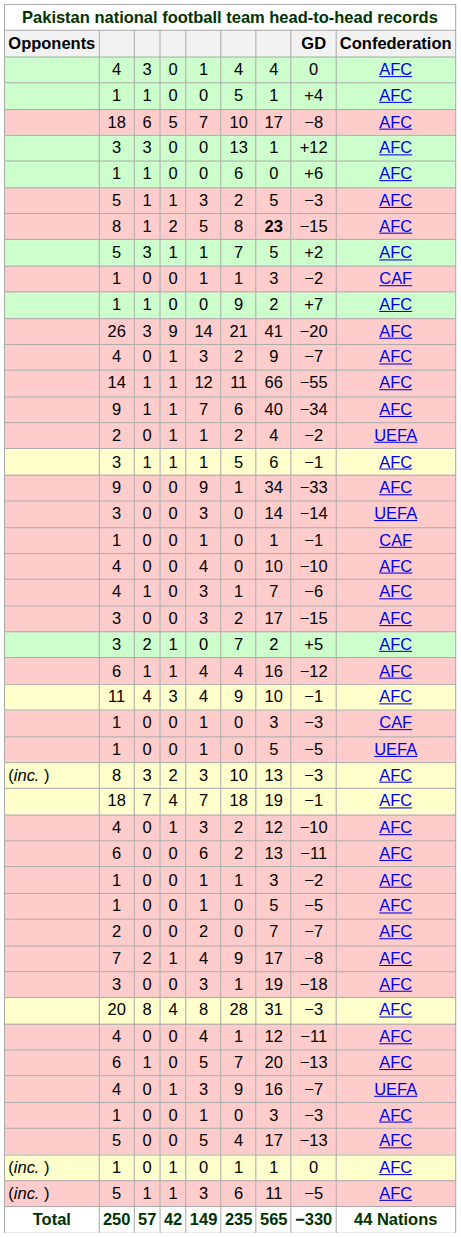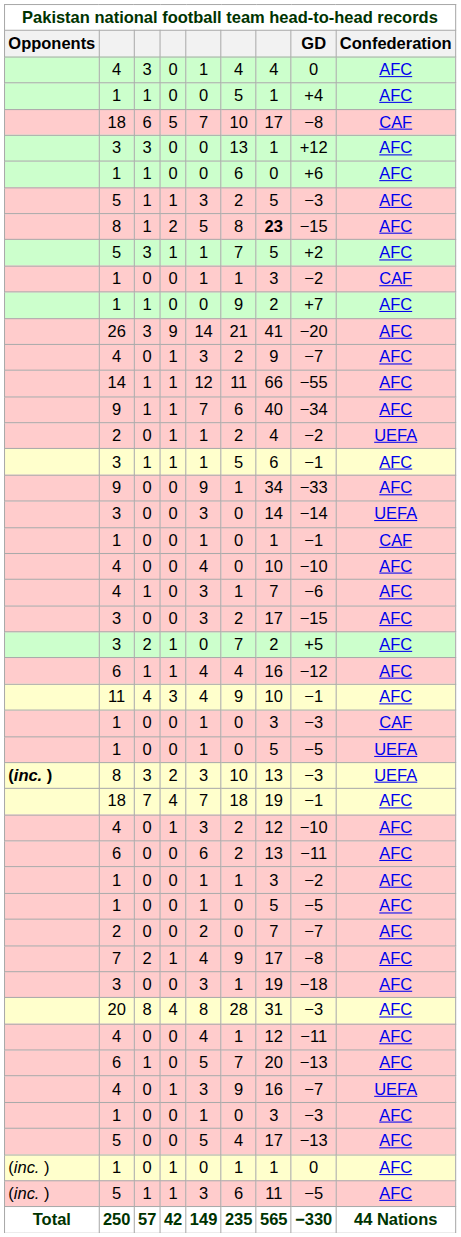 <table class="wikitable sortable" style="text-align:center">
 <tr>
 <th colspan="12" style="background:#FFFFFF; color:#003300;">Pakistan national football team head-to-head records</th>
 </tr>
 <tr>
 <th align="center">Opponents</th>
 <th></th>
 <th></th>
 <th></th>
 <th></th>
 <th></th>
 <th></th>
 <th>GD</th>
 <th>Confederation</th>
 </tr>
 <tr bgcolor="CCFFCC">
 <td align="left"></td>
 <td>4</td>
 <td>3</td>
 <td>0</td>
 <td>1</td>
 <td>4</td>
 <td>4</td>
 <td>0</td>
 <td><a href='#'>AFC</a></td>
 </tr>
 <tr bgcolor="CCFFCC">
 <td align="left"></td>
 <td>1</td>
 <td>1</td>
 <td>0</td>
 <td>0</td>
 <td>5</td>
 <td>1</td>
 <td>+4</td>
 <td><a href='#'>AFC</a></td>
 </tr>
 <tr bgcolor="FFCCCC">
 <td align="left"></td>
 <td>18</td>
 <td>6</td>
 <td>5</td>
 <td>7</td>
 <td>10</td>
 <td>17</td>
 <td>−8</td>
-<td><a href='#'>AFC</a></td>
+<td><a href='#'>CAF</a></td>
 </tr>
 <tr bgcolor="CCFFCC">
 <td align="left"></td>
 <td>3</td>
 <td>3</td>
 <td>0</td>
 <td>0</td>
 <td>13</td>
 <td>1</td>
 <td>+12</td>
 <td><a href='#'>AFC</a></td>
 </tr>
 <tr bgcolor="CCFFCC">
 <td align="left"></td>
 <td>1</td>
 <td>1</td>
 <td>0</td>
 <td>0</td>
 <td>6</td>
 <td>0</td>
 <td>+6</td>
 <td><a href='#'>AFC</a></td>
 </tr>
 <tr bgcolor="FFCCCC">
 <td align="left"></td>
 <td>5</td>
 <td>1</td>
 <td>1</td>
 <td>3</td>
 <td>2</td>
 <td>5</td>
 <td>−3</td>
 <td><a href='#'>AFC</a></td>
 </tr>
 <tr bgcolor="FFCCCC">
 <td align="left"></td>
 <td>8</td>
 <td>1</td>
 <td>2</td>
 <td>5</td>
 <td>8</td>
 <td><strong>23</strong></td>
 <td>−15</td>
 <td><a href='#'>AFC</a></td>
 </tr>
 <tr bgcolor="CCFFCC">
 <td align="left"></td>
 <td>5</td>
 <td>3</td>
 <td>1</td>
 <td>1</td>
 <td>7</td>
 <td>5</td>
 <td>+2</td>
 <td><a href='#'>AFC</a></td>
 </tr>
 <tr bgcolor="FFCCCC">
 <td align="left"></td>
 <td>1</td>
 <td>0</td>
 <td>0</td>
 <td>1</td>
 <td>1</td>
 <td>3</td>
 <td>−2</td>
 <td><a href='#'>CAF</a></td>
 </tr>
 <tr bgcolor="CCFFCC">
 <td align="left"></td>
 <td>1</td>
 <td>1</td>
 <td>0</td>
 <td>0</td>
 <td>9</td>
 <td>2</td>
 <td>+7</td>
 <td><a href='#'>AFC</a></td>
 </tr>
 <tr bgcolor="FFCCCC">
 <td align="left"></td>
 <td>26</td>
 <td>3</td>
 <td>9</td>
 <td>14</td>
 <td>21</td>
 <td>41</td>
 <td>−20</td>
 <td><a href='#'>AFC</a></td>
 </tr>
 <tr bgcolor="FFCCCC">
 <td align="left"></td>
 <td>4</td>
 <td>0</td>
 <td>1</td>
 <td>3</td>
 <td>2</td>
 <td>9</td>
 <td>−7</td>
 <td><a href='#'>AFC</a></td>
 </tr>
 <tr bgcolor="FFCCCC">
 <td align="left"></td>
 <td>14</td>
 <td>1</td>
 <td>1</td>
 <td>12</td>
 <td>11</td>
 <td>66</td>
 <td>−55</td>
 <td><a href='#'>AFC</a></td>
 </tr>
 <tr bgcolor="FFCCCC">
 <td align="left"></td>
 <td>9</td>
 <td>1</td>
 <td>1</td>
 <td>7</td>
 <td>6</td>
 <td>40</td>
 <td>−34</td>
 <td><a href='#'>AFC</a></td>
 </tr>
 <tr bgcolor="FFCCCC">
 <td align="left"></td>
 <td>2</td>
 <td>0</td>
 <td>1</td>
 <td>1</td>
 <td>2</td>
 <td>4</td>
 <td>−2</td>
 <td><a href='#'>UEFA</a></td>
 </tr>
 <tr bgcolor="FFFFCC">
 <td align="left"></td>
 <td>3</td>
 <td>1</td>
 <td>1</td>
 <td>1</td>
 <td>5</td>
 <td>6</td>
 <td>−1</td>
 <td><a href='#'>AFC</a></td>
 </tr>
 <tr bgcolor="FFCCCC">
 <td align="left"></td>
 <td>9</td>
 <td>0</td>
 <td>0</td>
 <td>9</td>
 <td>1</td>
 <td>34</td>
 <td>−33</td>
 <td><a href='#'>AFC</a></td>
 </tr>
 <tr bgcolor="FFCCCC">
 <td align="left"></td>
 <td>3</td>
 <td>0</td>
 <td>0</td>
 <td>3</td>
 <td>0</td>
 <td>14</td>
 <td>−14</td>
 <td><a href='#'>UEFA</a></td>
 </tr>
 <tr bgcolor="FFCCCC">
 <td align="left"></td>
 <td>1</td>
 <td>0</td>
 <td>0</td>
 <td>1</td>
 <td>0</td>
 <td>1</td>
 <td>−1</td>
 <td><a href='#'>CAF</a></td>
 </tr>
 <tr bgcolor="FFCCCC">
 <td align="left"></td>
 <td>4</td>
 <td>0</td>
 <td>0</td>
 <td>4</td>
 <td>0</td>
 <td>10</td>
 <td>−10</td>
 <td><a href='#'>AFC</a></td>
 </tr>
 <tr bgcolor="FFCCCC">
 <td align="left"></td>
 <td>4</td>
 <td>1</td>
 <td>0</td>
 <td>3</td>
 <td>1</td>
 <td>7</td>
 <td>−6</td>
 <td><a href='#'>AFC</a></td>
 </tr>
 <tr bgcolor="FFCCCC">
 <td align="left"></td>
 <td>3</td>
 <td>0</td>
 <td>0</td>
 <td>3</td>
 <td>2</td>
 <td>17</td>
 <td>−15</td>
 <td><a href='#'>AFC</a></td>
 </tr>
 <tr bgcolor="CCFFCC">
 <td align="left"></td>
 <td>3</td>
 <td>2</td>
 <td>1</td>
 <td>0</td>
 <td>7</td>
 <td>2</td>
 <td>+5</td>
 <td><a href='#'>AFC</a></td>
 </tr>
 <tr bgcolor="FFCCCC">
 <td align="left"></td>
 <td>6</td>
 <td>1</td>
 <td>1</td>
 <td>4</td>
 <td>4</td>
 <td>16</td>
 <td>−12</td>
 <td><a href='#'>AFC</a></td>
 </tr>
 <tr bgcolor="FFFFCC">
 <td align="left"></td>
 <td>11</td>
 <td>4</td>
 <td>3</td>
 <td>4</td>
 <td>9</td>
 <td>10</td>
 <td>−1</td>
 <td><a href='#'>AFC</a></td>
 </tr>
 <tr bgcolor="FFCCCC">
 <td align="left"></td>
 <td>1</td>
 <td>0</td>
 <td>0</td>
 <td>1</td>
 <td>0</td>
 <td>3</td>
 <td>−3</td>
 <td><a href='#'>CAF</a></td>
 </tr>
 <tr bgcolor="FFCCCC">
 <td align="left"></td>
 <td>1</td>
 <td>0</td>
 <td>0</td>
 <td>1</td>
 <td>0</td>
 <td>5</td>
 <td>−5</td>
 <td><a href='#'>UEFA</a></td>
 </tr>
 <tr bgcolor="FFFFCC">
-<td align="left"> (<em>inc. </em>)</td>
+<td align="left"><strong> (<em>inc. </em>)</strong></td>
 <td>8</td>
 <td>3</td>
 <td>2</td>
 <td>3</td>
 <td>10</td>
 <td>13</td>
 <td>−3</td>
-<td><a href='#'>AFC</a></td>
+<td><a href='#'>UEFA</a></td>
 </tr>
 <tr bgcolor="FFFFCC">
 <td align="left"></td>
 <td>18</td>
 <td>7</td>
 <td>4</td>
 <td>7</td>
 <td>18</td>
 <td>19</td>
 <td>−1</td>
 <td><a href='#'>AFC</a></td>
 </tr>
 <tr bgcolor="FFCCCC">
 <td align="left"></td>
 <td>4</td>
 <td>0</td>
 <td>1</td>
 <td>3</td>
 <td>2</td>
 <td>12</td>
 <td>−10</td>
 <td><a href='#'>AFC</a></td>
 </tr>
 <tr bgcolor="FFCCCC">
 <td align="left"></td>
 <td>6</td>
 <td>0</td>
 <td>0</td>
 <td>6</td>
 <td>2</td>
 <td>13</td>
 <td>−11</td>
 <td><a href='#'>AFC</a></td>
 </tr>
 <tr bgcolor="FFCCCC">
 <td align="left"></td>
 <td>1</td>
 <td>0</td>
 <td>0</td>
 <td>1</td>
 <td>1</td>
 <td>3</td>
 <td>−2</td>
 <td><a href='#'>AFC</a></td>
 </tr>
 <tr bgcolor="FFCCCC">
 <td align="left"></td>
 <td>1</td>
 <td>0</td>
 <td>0</td>
 <td>1</td>
 <td>0</td>
 <td>5</td>
 <td>−5</td>
 <td><a href='#'>AFC</a></td>
 </tr>
 <tr bgcolor="FFCCCC">
 <td align="left"></td>
 <td>2</td>
 <td>0</td>
 <td>0</td>
 <td>2</td>
 <td>0</td>
 <td>7</td>
 <td>−7</td>
 <td><a href='#'>AFC</a></td>
 </tr>
 <tr bgcolor="FFCCCC">
 <td align="left"></td>
 <td>7</td>
 <td>2</td>
 <td>1</td>
 <td>4</td>
 <td>9</td>
 <td>17</td>
 <td>−8</td>
 <td><a href='#'>AFC</a></td>
 </tr>
 <tr bgcolor="FFCCCC">
 <td align="left"></td>
 <td>3</td>
 <td>0</td>
 <td>0</td>
 <td>3</td>
 <td>1</td>
 <td>19</td>
 <td>−18</td>
 <td><a href='#'>AFC</a></td>
 </tr>
 <tr bgcolor="FFFFCC">
 <td align="left"></td>
 <td>20</td>
 <td>8</td>
 <td>4</td>
 <td>8</td>
 <td>28</td>
 <td>31</td>
 <td>−3</td>
 <td><a href='#'>AFC</a></td>
 </tr>
 <tr bgcolor="FFCCCC">
 <td align="left"></td>
 <td>4</td>
 <td>0</td>
 <td>0</td>
 <td>4</td>
 <td>1</td>
 <td>12</td>
 <td>−11</td>
 <td><a href='#'>AFC</a></td>
 </tr>
 <tr bgcolor="FFCCCC">
 <td align="left"></td>
 <td>6</td>
 <td>1</td>
 <td>0</td>
 <td>5</td>
 <td>7</td>
 <td>20</td>
 <td>−13</td>
 <td><a href='#'>AFC</a></td>
 </tr>
 <tr bgcolor="FFCCCC">
 <td align="left"></td>
 <td>4</td>
 <td>0</td>
 <td>1</td>
 <td>3</td>
 <td>9</td>
 <td>16</td>
 <td>−7</td>
 <td><a href='#'>UEFA</a></td>
 </tr>
 <tr bgcolor="FFCCCC">
 <td align="left"></td>
 <td>1</td>
 <td>0</td>
 <td>0</td>
 <td>1</td>
 <td>0</td>
 <td>3</td>
 <td>−3</td>
 <td><a href='#'>AFC</a></td>
 </tr>
 <tr bgcolor="FFCCCC">
 <td align="left"></td>
 <td>5</td>
 <td>0</td>
 <td>0</td>
 <td>5</td>
 <td>4</td>
 <td>17</td>
 <td>−13</td>
 <td><a href='#'>AFC</a></td>
 </tr>
 <tr bgcolor="FFFFCC">
 <td align="left"> (<em>inc. </em>)</td>
 <td>1</td>
 <td>0</td>
 <td>1</td>
 <td>0</td>
 <td>1</td>
 <td>1</td>
 <td>0</td>
 <td><a href='#'>AFC</a></td>
 </tr>
 <tr bgcolor="FFCCCC">
 <td align="left"> (<em>inc. </em>)</td>
 <td>5</td>
 <td>1</td>
 <td>1</td>
 <td>3</td>
 <td>6</td>
 <td>11</td>
 <td>−5</td>
 <td><a href='#'>AFC</a></td>
 </tr>
 <tr>
 <th style="background: #FFFFFF; color: #003300;"><strong>Total</strong></th>
 <th style="background: #FFFFFF; color: #003300;"><strong>250</strong></th>
 <th style="background: #FFFFFF; color: #003300;"><strong>57</strong></th>
 <th style="background: #FFFFFF; color: #003300;"><strong>42</strong></th>
 <th style="background: #FFFFFF; color: #003300;"><strong>149</strong></th>
 <th style="background: #FFFFFF; color: #003300;"><strong>235</strong></th>
 <th style="background: #FFFFFF; color: #003300;"><strong>565</strong></th>
 <th style="background: #FFFFFF; color: #003300;"><strong>−330</strong></th>
 <th style="background: #FFFFFF; color: #003300;"><strong>44 Nations</strong></th>
 </tr>
 </table>
